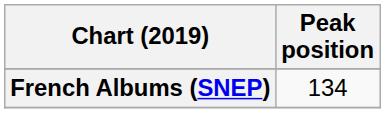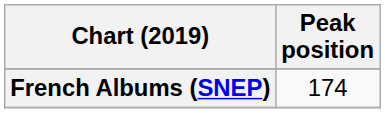 <table class="wikitable sortable plainrowheaders" style="text-align:center">
 <tr>
 <th scope="col">Chart (2019)</th>
 <th scope="col">Peak<br>position</th>
 </tr>
 <tr>
 </tr>
 <tr>
 </tr>
 <tr>
 <th scope="row">French Albums (<a href='#'>SNEP</a>)</th>
-<td>134</td>
+<td>174</td>
 </tr>
 <tr>
 </tr>
 <tr>
 </tr>
 <tr>
 </tr>
 </table>
